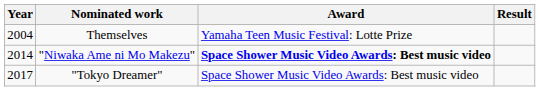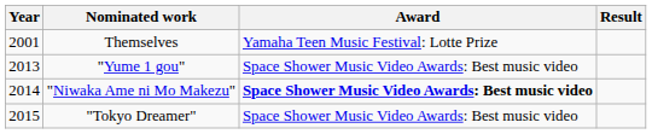 <table class="wikitable">
 <tr>
 <th>Year</th>
 <th>Nominated work</th>
 <th>Award</th>
 <th>Result</th>
 </tr>
 <tr>
-<td>2004</td>
+<td>2001</td>
 <td style="text-align:center">Themselves</td>
 <td><a href='#'>Yamaha Teen Music Festival</a>: Lotte Prize</td>
+<td></td>
+</tr>
+<tr>
+<td>2013</td>
+<td style="text-align:center">"<a href='#'>Yume 1 gou</a>"</td>
+<td><a href='#'>Space Shower Music Video Awards</a>: Best music video</td>
 <td></td>
 </tr>
 <tr>
 <td>2014</td>
 <td style="text-align:center">"<a href='#'>Niwaka Ame ni Mo Makezu</a>"</td>
 <td><strong><a href='#'>Space Shower Music Video Awards</a>: Best music video</strong></td>
 <td></td>
 </tr>
 <tr>
-<td>2017</td>
+<td>2015</td>
 <td style="text-align:center">"Tokyo Dreamer"</td>
 <td><a href='#'>Space Shower Music Video Awards</a>: Best music video</td>
 <td></td>
 </tr>
 </table>
